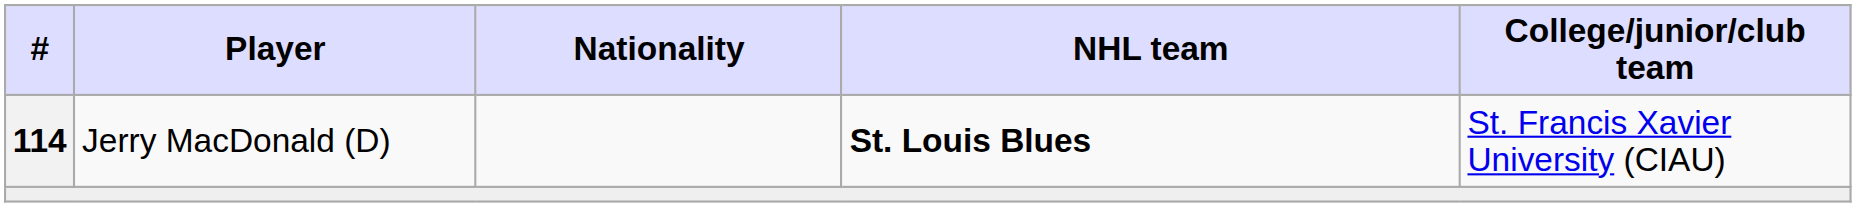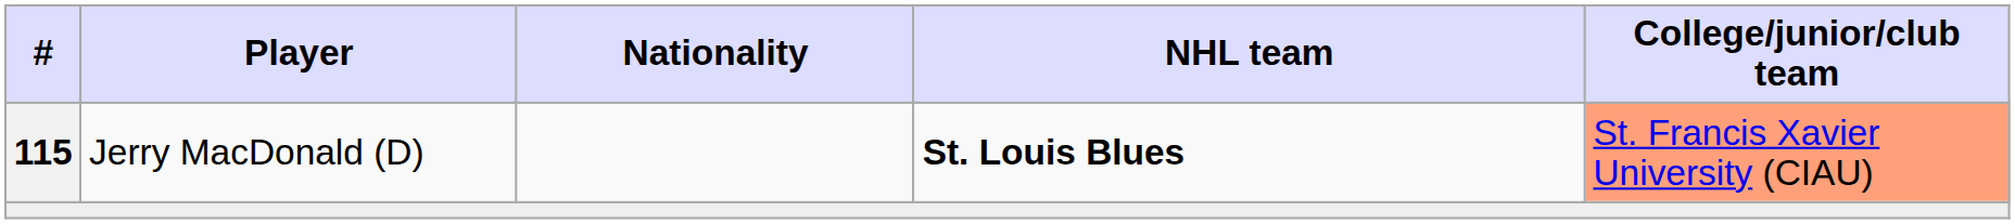 <table class="wikitable" style="width: 100%">
 <tr>
 <th style="background:#ddf; width:2.75%;">#</th>
 <th style="background:#ddf; width:22.0%;">Player</th>
 <th style="background:#ddf; width:20.0%;">Nationality</th>
 <th style="background:#ddf; width:34.0%;">NHL team</th>
 <th style="background:#ddf; width:100.0%;">College/junior/club team</th>
 </tr>
 <tr>
-<th>114</th>
+<th>115</th>
 <td>Jerry MacDonald (D)</td>
 <td></td>
 <td><strong>St. Louis Blues</strong></td>
-<td><a href='#'>St. Francis Xavier University</a> (CIAU)</td>
+<td style="background: lightsalmon;"><a href='#'>St. Francis Xavier University</a> (CIAU)</td>
 </tr>
 <tr>
 <td align=center colspan="6" bgcolor="#efefef"></td>
 </tr>
 </table>
